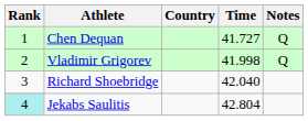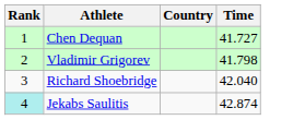 <table class="wikitable sortable" style="text-align:center">
 <tr>
 <th>Rank</th>
 <th>Athlete</th>
 <th>Country</th>
 <th>Time</th>
-<th>Notes</th>
 </tr>
 <tr bgcolor=ccffcc>
 <td>1</td>
 <td align=left><a href='#'>Chen Dequan</a></td>
 <td align=left></td>
 <td>41.727</td>
-<td>Q</td>
 </tr>
 <tr bgcolor=ccffcc>
 <td>2</td>
 <td align=left><a href='#'>Vladimir Grigorev</a></td>
 <td align=left></td>
-<td>41.998</td>
-<td>Q</td>
+<td>41.798</td>
 </tr>
 <tr>
 <td>3</td>
 <td align=left><a href='#'>Richard Shoebridge</a></td>
 <td align=left></td>
 <td>42.040</td>
-<td></td>
 </tr>
 <tr>
 <td style="background: paleturquoise;">4</td>
 <td align=left><a href='#'>Jekabs Saulitis</a></td>
 <td align=left></td>
-<td>42.804</td>
-<td></td>
+<td>42.874</td>
 </tr>
 </table>
